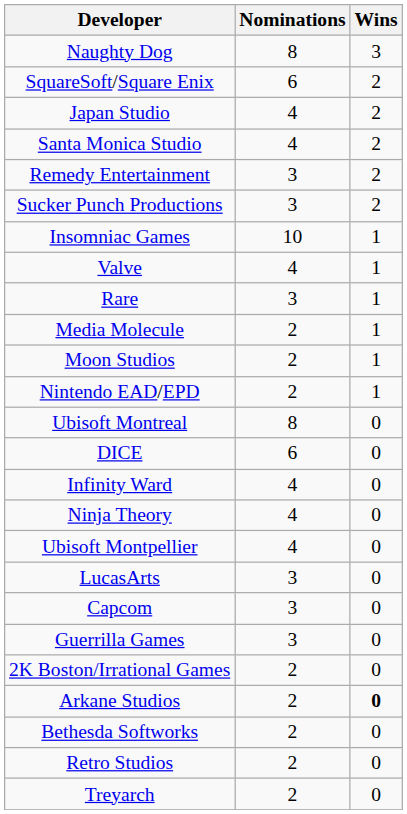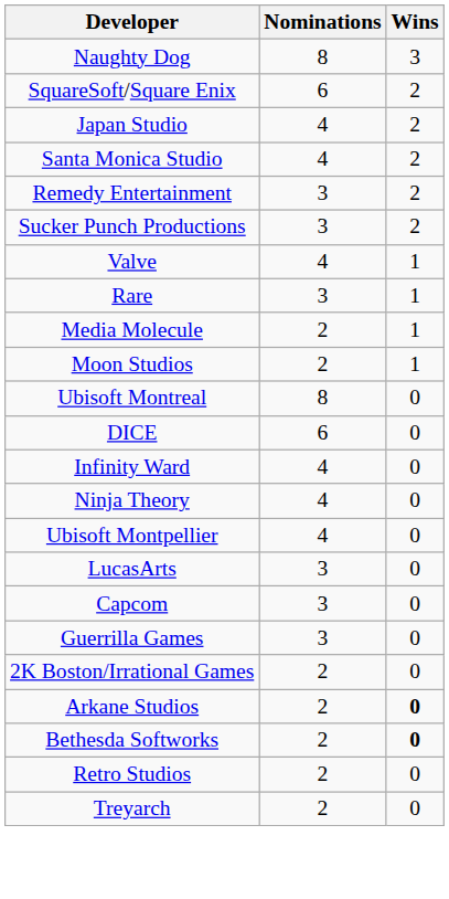 <table class="wikitable sortable plainrowheaders" rowspan="2" style="text-align:center;" background: #f6e39c;>
 <tr>
 <th scope="col">Developer</th>
 <th scope="col">Nominations</th>
 <th scope="col">Wins</th>
 </tr>
 <tr>
 <td><a href='#'>Naughty Dog</a></td>
 <td>8</td>
 <td>3</td>
 </tr>
 <tr>
 <td><a href='#'>SquareSoft</a>/<a href='#'>Square Enix</a></td>
 <td>6</td>
 <td>2</td>
 </tr>
 <tr>
 <td><a href='#'>Japan Studio</a></td>
 <td>4</td>
 <td>2</td>
 </tr>
 <tr>
 <td><a href='#'>Santa Monica Studio</a></td>
 <td>4</td>
 <td>2</td>
 </tr>
 <tr>
 <td><a href='#'>Remedy Entertainment</a></td>
 <td>3</td>
 <td>2</td>
 </tr>
 <tr>
 <td><a href='#'>Sucker Punch Productions</a></td>
 <td>3</td>
 <td>2</td>
 </tr>
 <tr>
-<td><a href='#'>Insomniac Games</a></td>
-<td>10</td>
-<td>1</td>
-</tr>
-<tr>
 <td><a href='#'>Valve</a></td>
 <td>4</td>
 <td>1</td>
 </tr>
 <tr>
 <td><a href='#'>Rare</a></td>
 <td>3</td>
 <td>1</td>
 </tr>
 <tr>
 <td><a href='#'>Media Molecule</a></td>
 <td>2</td>
 <td>1</td>
 </tr>
 <tr>
 <td><a href='#'>Moon Studios</a></td>
-<td>2</td>
-<td>1</td>
-</tr>
-<tr>
-<td><a href='#'>Nintendo EAD</a>/<a href='#'>EPD</a></td>
 <td>2</td>
 <td>1</td>
 </tr>
 <tr>
 <td><a href='#'>Ubisoft Montreal</a></td>
 <td>8</td>
 <td>0</td>
 </tr>
 <tr>
 <td><a href='#'>DICE</a></td>
 <td>6</td>
 <td>0</td>
 </tr>
 <tr>
 <td><a href='#'>Infinity Ward</a></td>
 <td>4</td>
 <td>0</td>
 </tr>
 <tr>
 <td><a href='#'>Ninja Theory</a></td>
 <td>4</td>
 <td>0</td>
 </tr>
 <tr>
 <td><a href='#'>Ubisoft Montpellier</a></td>
 <td>4</td>
 <td>0</td>
 </tr>
 <tr>
 <td><a href='#'>LucasArts</a></td>
 <td>3</td>
 <td>0</td>
 </tr>
 <tr>
 <td><a href='#'>Capcom</a></td>
 <td>3</td>
 <td>0</td>
 </tr>
 <tr>
 <td><a href='#'>Guerrilla Games</a></td>
 <td>3</td>
 <td>0</td>
 </tr>
 <tr>
 <td><a href='#'>2K Boston/Irrational Games</a></td>
 <td>2</td>
 <td>0</td>
 </tr>
 <tr>
 <td><a href='#'>Arkane Studios</a></td>
 <td>2</td>
 <td><strong>0</strong></td>
 </tr>
 <tr>
 <td><a href='#'>Bethesda Softworks</a></td>
 <td>2</td>
-<td>0</td>
+<td><strong>0</strong></td>
 </tr>
 <tr>
 <td><a href='#'>Retro Studios</a></td>
 <td>2</td>
 <td>0</td>
 </tr>
 <tr>
 <td><a href='#'>Treyarch</a></td>
 <td>2</td>
 <td>0</td>
 </tr>
 </table>
